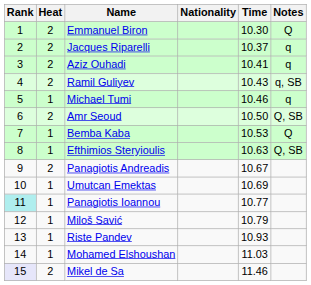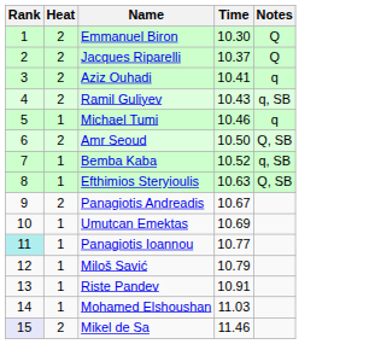 <table class="wikitable sortable" style="text-align:center">
 <tr>
 <th>Rank</th>
 <th>Heat</th>
 <th>Name</th>
-<th>Nationality</th>
 <th>Time</th>
 <th>Notes</th>
 </tr>
 <tr bgcolor=ccffcc>
 <td>1</td>
 <td>2</td>
 <td align=left><a href='#'>Emmanuel Biron</a></td>
-<td align=left></td>
 <td>10.30</td>
 <td>Q</td>
 </tr>
 <tr bgcolor=ccffcc>
 <td>2</td>
 <td>2</td>
 <td align=left><a href='#'>Jacques Riparelli</a></td>
-<td align=left></td>
 <td>10.37</td>
-<td>q</td>
+<td>Q</td>
 </tr>
 <tr bgcolor=ccffcc>
 <td>3</td>
 <td>2</td>
 <td align=left><a href='#'>Aziz Ouhadi</a></td>
-<td align=left></td>
 <td>10.41</td>
 <td>q</td>
 </tr>
 <tr bgcolor=ddffdd>
 <td>4</td>
 <td>2</td>
 <td align=left><a href='#'>Ramil Guliyev</a></td>
-<td align=left></td>
 <td>10.43</td>
 <td>q, SB</td>
 </tr>
 <tr bgcolor=ccffcc>
 <td>5</td>
 <td>1</td>
 <td align=left><a href='#'>Michael Tumi</a></td>
-<td align=left></td>
 <td>10.46</td>
 <td>q</td>
 </tr>
 <tr bgcolor=ddffdd>
 <td>6</td>
 <td>2</td>
 <td align=left><a href='#'>Amr Seoud</a></td>
-<td align=left></td>
 <td>10.50</td>
 <td>Q, SB</td>
 </tr>
 <tr bgcolor=ccffcc>
 <td>7</td>
 <td>1</td>
 <td align=left><a href='#'>Bemba Kaba</a></td>
-<td align=left></td>
-<td>10.53</td>
-<td>Q</td>
+<td>10.52</td>
+<td>q, SB</td>
 </tr>
 <tr bgcolor=ccffcc>
 <td>8</td>
 <td>1</td>
 <td align=left><a href='#'>Efthimios Steryioulis</a></td>
-<td align=left></td>
 <td>10.63</td>
 <td>Q, SB</td>
 </tr>
 <tr>
 <td>9</td>
 <td>2</td>
 <td align=left><a href='#'>Panagiotis Andreadis</a></td>
-<td align=left></td>
 <td>10.67</td>
 <td></td>
 </tr>
 <tr>
 <td>10</td>
 <td>1</td>
 <td align=left><a href='#'>Umutcan Emektas</a></td>
-<td align=left></td>
 <td>10.69</td>
 <td></td>
 </tr>
 <tr>
 <td style="background: paleturquoise;">11</td>
 <td>1</td>
 <td align=left><a href='#'>Panagiotis Ioannou</a></td>
-<td align=left></td>
 <td>10.77</td>
 <td></td>
 </tr>
 <tr>
 <td>12</td>
 <td>1</td>
 <td align=left><a href='#'>Miloš Savić</a></td>
-<td align=left></td>
 <td>10.79</td>
 <td></td>
 </tr>
 <tr>
 <td>13</td>
 <td>1</td>
 <td align=left><a href='#'>Riste Pandev</a></td>
-<td align=left></td>
-<td>10.93</td>
+<td>10.91</td>
 <td></td>
 </tr>
 <tr>
 <td>14</td>
 <td>1</td>
 <td align=left><a href='#'>Mohamed Elshoushan</a></td>
-<td align=left></td>
 <td>11.03</td>
 <td></td>
 </tr>
 <tr>
 <td style="background: lavender;">15</td>
 <td>2</td>
 <td align=left><a href='#'>Mikel de Sa</a></td>
-<td align=left></td>
 <td>11.46</td>
 <td></td>
 </tr>
 </table>
